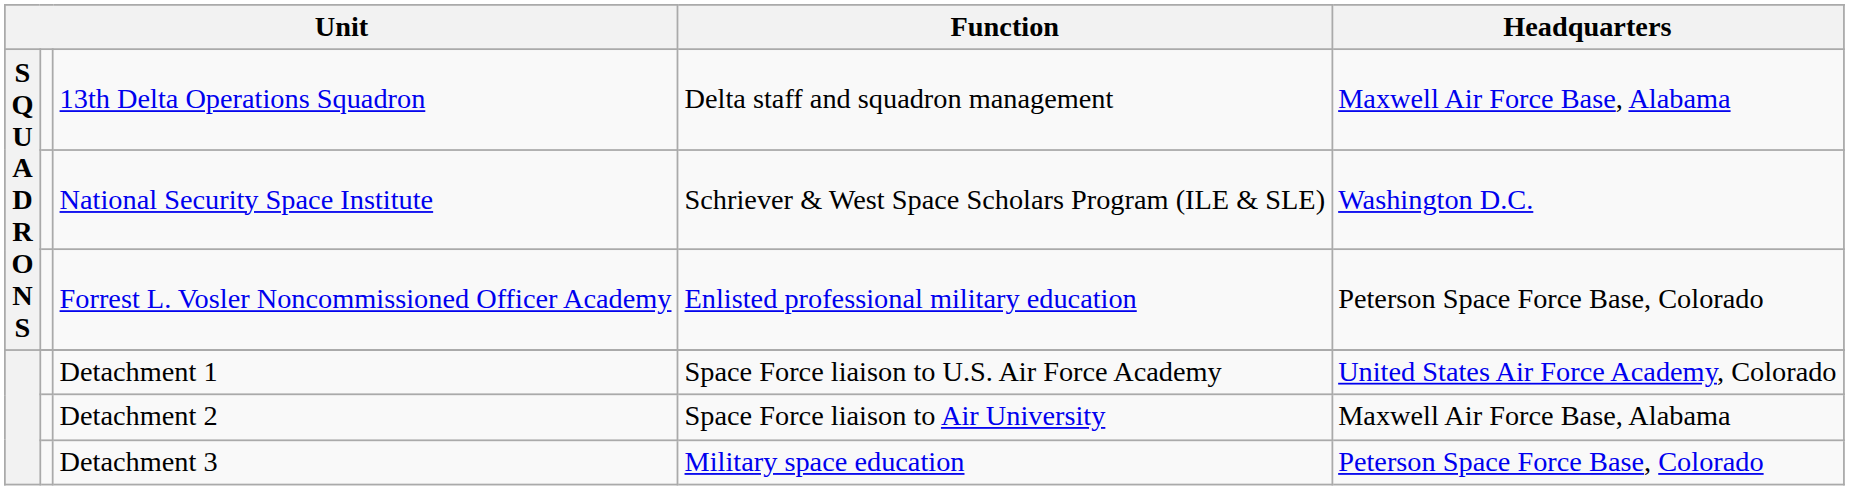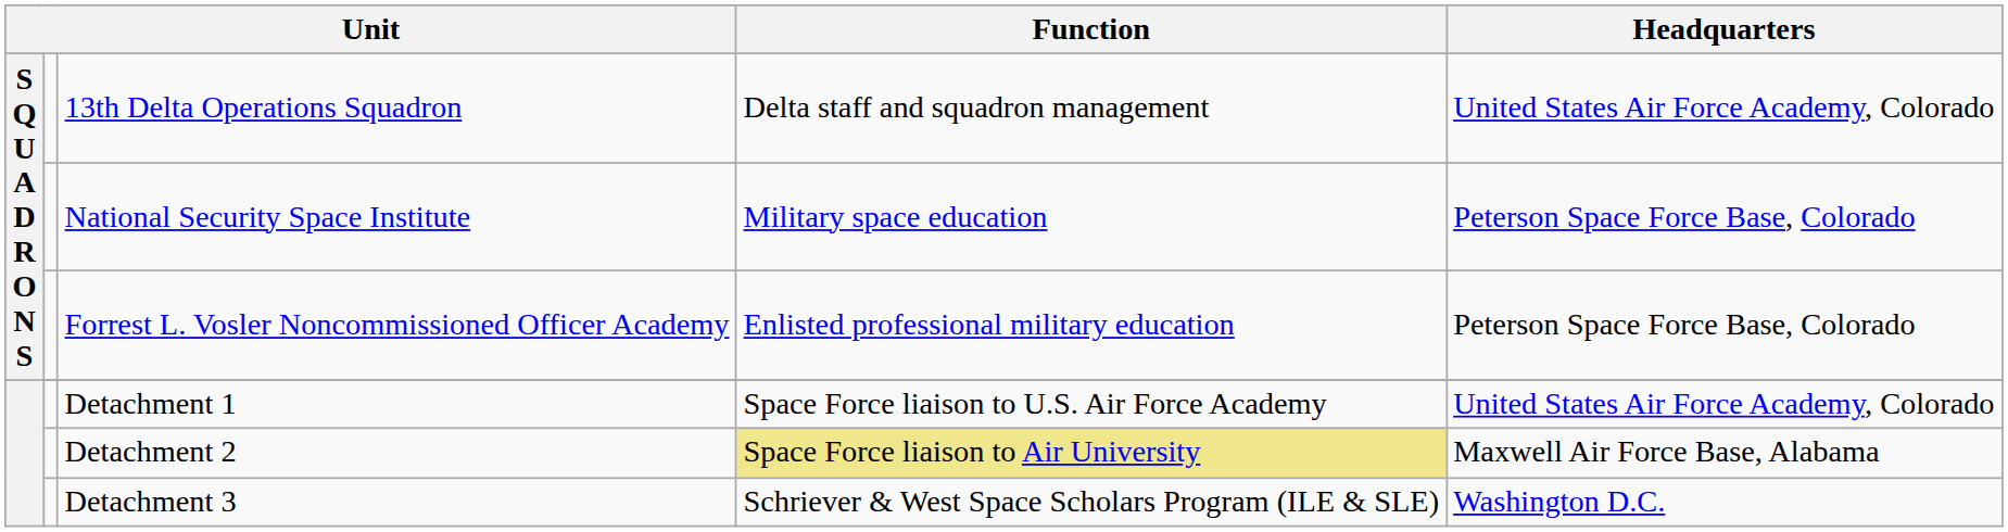 <table class="wikitable">
 <tr>
 <th colspan=3>Unit</th>
 <th>Function</th>
 <th>Headquarters</th>
 </tr>
 <tr>
 <th rowspan=3>S<br>Q<br>U<br>A<br>D<br>R<br>O<br>N<br>S</th>
 <td></td>
 <td><a href='#'>13th Delta Operations Squadron</a></td>
 <td>Delta staff and squadron management</td>
-<td><a href='#'>Maxwell Air Force Base</a>, <a href='#'>Alabama</a></td>
+<td><a href='#'>United States Air Force Academy</a>, Colorado</td>
 </tr>
 <tr>
 <td></td>
 <td><a href='#'>National Security Space Institute</a></td>
-<td>Schriever & West Space Scholars Program (ILE & SLE)</td>
-<td><a href='#'>Washington D.C.</a></td>
+<td><a href='#'>Military space education</a></td>
+<td><a href='#'>Peterson Space Force Base</a>, <a href='#'>Colorado</a><br></td>
 </tr>
 <tr>
 <td></td>
 <td><a href='#'>Forrest L. Vosler Noncommissioned Officer Academy</a></td>
 <td><a href='#'>Enlisted professional military education</a></td>
 <td>Peterson Space Force Base, Colorado</td>
 </tr>
 <tr>
 <th rowspan="4"></th>
 </tr>
 <tr>
 <td></td>
 <td>Detachment 1</td>
 <td>Space Force liaison to U.S. Air Force Academy</td>
 <td><a href='#'>United States Air Force Academy</a>, Colorado</td>
 </tr>
 <tr>
 <td></td>
 <td>Detachment 2</td>
-<td>Space Force liaison to <a href='#'>Air University</a></td>
+<td style="background: khaki;">Space Force liaison to <a href='#'>Air University</a></td>
 <td>Maxwell Air Force Base, Alabama</td>
 </tr>
 <tr>
 <td></td>
 <td>Detachment 3</td>
-<td><a href='#'>Military space education</a></td>
-<td><a href='#'>Peterson Space Force Base</a>, <a href='#'>Colorado</a><br></td>
+<td>Schriever & West Space Scholars Program (ILE & SLE)</td>
+<td><a href='#'>Washington D.C.</a></td>
 </tr>
 </table>
